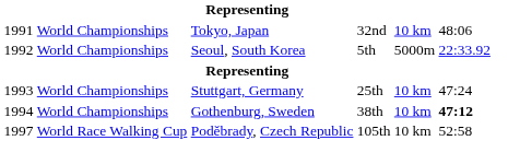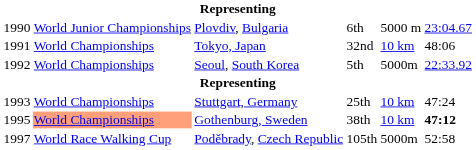 <table>
 <tr>
 <th colspan="6">Representing </th>
+</tr>
+<tr>
+<td>1990</td>
+<td><a href='#'>World Junior Championships</a></td>
+<td><a href='#'>Plovdiv</a>, <a href='#'>Bulgaria</a></td>
+<td>6th</td>
+<td>5000 m</td>
+<td><a href='#'>23:04.67</a></td>
 </tr>
 <tr>
 <td>1991</td>
 <td><a href='#'>World Championships</a></td>
 <td><a href='#'>Tokyo, Japan</a></td>
 <td>32nd</td>
 <td><a href='#'>10 km</a></td>
 <td>48:06</td>
 </tr>
 <tr>
 <td>1992</td>
 <td><a href='#'>World Championships</a></td>
 <td><a href='#'>Seoul</a>, <a href='#'>South Korea</a></td>
 <td>5th</td>
 <td>5000m</td>
 <td><a href='#'>22:33.92</a></td>
 </tr>
 <tr>
 <th colspan="6">Representing </th>
 </tr>
 <tr>
 <td>1993</td>
 <td><a href='#'>World Championships</a></td>
 <td><a href='#'>Stuttgart, Germany</a></td>
 <td>25th</td>
 <td><a href='#'>10 km</a></td>
 <td>47:24</td>
 </tr>
 <tr>
-<td>1994</td>
-<td><a href='#'>World Championships</a></td>
+<td>1995</td>
+<td style="background: lightsalmon;"><a href='#'>World Championships</a></td>
 <td><a href='#'>Gothenburg, Sweden</a></td>
 <td>38th</td>
 <td><a href='#'>10 km</a></td>
 <td><strong>47:12</strong></td>
 </tr>
 <tr>
 <td>1997</td>
 <td><a href='#'>World Race Walking Cup</a></td>
 <td><a href='#'>Poděbrady</a>, <a href='#'>Czech Republic</a></td>
 <td>105th</td>
-<td>10 km</td>
+<td>5000m</td>
 <td>52:58</td>
 </tr>
 </table>
